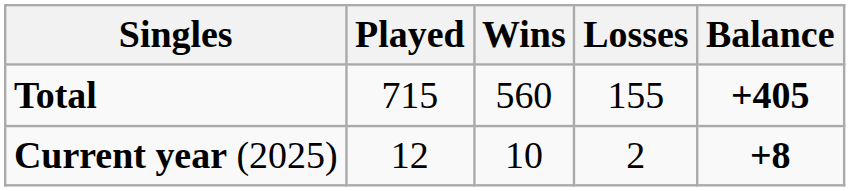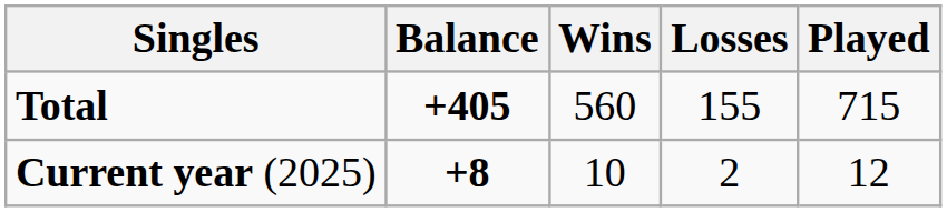 <table class="wikitable" style="text-align:center">
 <tr>
 <th>Singles</th>
-<th>Played</th>
+<th>Balance</th>
 <th>Wins</th>
 <th>Losses</th>
-<th>Balance</th>
+<th>Played</th>
 </tr>
 <tr>
 <td align=left><strong>Total</strong></td>
-<td>715</td>
+<td><strong>+405</strong></td>
 <td>560</td>
 <td>155</td>
-<td><strong>+405</strong></td>
+<td>715</td>
 </tr>
 <tr>
 <td align=left><strong>Current year</strong> (2025)</td>
-<td>12</td>
+<td><strong>+8</strong></td>
 <td>10</td>
 <td>2</td>
-<td><strong>+8</strong></td>
+<td>12</td>
 </tr>
 </table>
